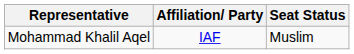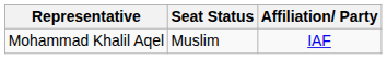 <table class="wikitable">
 <tr>
 <th>Representative</th>
+<th>Seat Status</th>
 <th>Affiliation/ Party</th>
-<th>Seat Status</th>
 </tr>
 <tr>
 <td>Mohammad Khalil Aqel</td>
+<td>Muslim</td>
 <td align="center"><a href='#'>IAF</a></td>
-<td>Muslim</td>
 </tr>
 </table>
